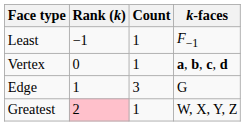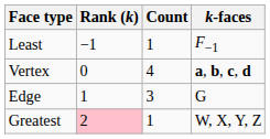 <table class=wikitable>
 <tr>
 <th>Face type</th>
 <th>Rank (<em>k</em>)</th>
 <th>Count</th>
 <th><em>k</em>-faces</th>
 </tr>
 <tr>
 <td>Least</td>
 <td>−1</td>
 <td>1</td>
 <td><em>F</em><sub>−1</sub></td>
 </tr>
 <tr>
 <td>Vertex</td>
 <td>0</td>
-<td>1</td>
+<td>4</td>
 <td><strong>a</strong>, <strong>b</strong>, <strong>c</strong>, <strong>d</strong></td>
 </tr>
 <tr>
 <td>Edge</td>
 <td>1</td>
 <td>3</td>
 <td>G</td>
 </tr>
 <tr>
 <td>Greatest</td>
 <td style="background: pink;">2</td>
 <td>1</td>
 <td>W, X, Y, Z</td>
 </tr>
 </table>
